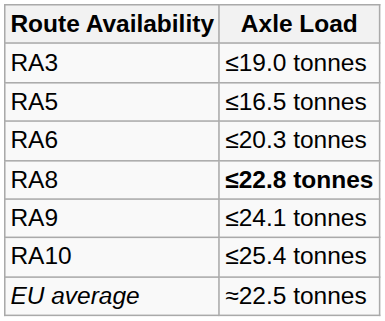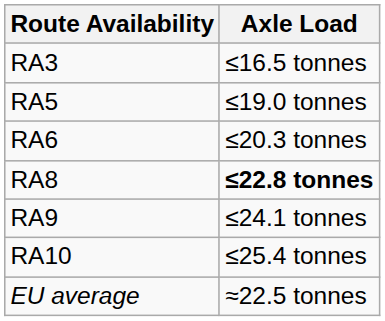 <table class="wikitable">
 <tr>
 <th>Route Availability</th>
 <th>Axle Load</th>
 </tr>
 <tr>
 <td>RA3</td>
-<td>≤19.0 tonnes</td>
+<td>≤16.5 tonnes</td>
 </tr>
 <tr>
 <td>RA5</td>
-<td>≤16.5 tonnes</td>
+<td>≤19.0 tonnes</td>
 </tr>
 <tr>
 <td>RA6</td>
 <td>≤20.3 tonnes</td>
 </tr>
 <tr>
 <td>RA8</td>
 <td><strong>≤22.8 tonnes</strong></td>
 </tr>
 <tr>
 <td>RA9</td>
 <td>≤24.1 tonnes</td>
 </tr>
 <tr>
 <td>RA10</td>
 <td>≤25.4 tonnes</td>
 </tr>
 <tr>
 <td><em>EU average</em></td>
 <td>≈22.5 tonnes</td>
 </tr>
 </table>
